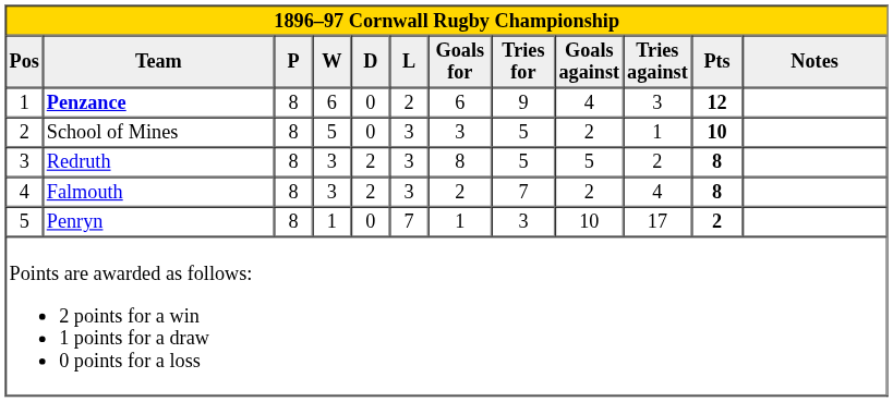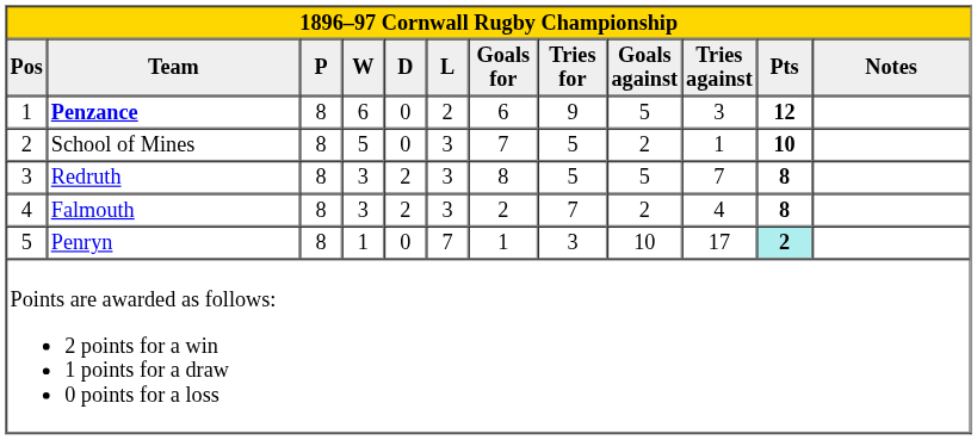 <table border="1" cellpadding="2" cellspacing="0">
 <tr bgcolor="gold">
 <th colspan=13 style="border-right:0px;";>1896–97 Cornwall Rugby Championship</th>
 </tr>
 <tr bgcolor="#efefef">
 <th width="20">Pos</th>
 <th width="180">Team</th>
 <th width="25">P</th>
 <th width="25">W</th>
 <th width="25">D</th>
 <th width="25">L</th>
 <th width="45">Goals for</th>
 <th width="45">Tries for</th>
 <th width="35">Goals against</th>
 <th width="35">Tries against</th>
 <th width="35">Pts</th>
 <th width="110">Notes</th>
 </tr>
 <tr align=center>
 <td>1</td>
 <td align=left><strong><a href='#'>Penzance</a></strong></td>
 <td>8</td>
 <td>6</td>
 <td>0</td>
 <td>2</td>
 <td>6</td>
 <td>9</td>
-<td>4</td>
+<td>5</td>
 <td>3</td>
 <td><strong>12</strong></td>
 <td></td>
 </tr>
 <tr align=center>
 <td>2</td>
 <td align=left>School of Mines</td>
 <td>8</td>
 <td>5</td>
 <td>0</td>
 <td>3</td>
-<td>3</td>
+<td>7</td>
 <td>5</td>
 <td>2</td>
 <td>1</td>
 <td><strong>10</strong></td>
 <td align=left></td>
 </tr>
 <tr align=center>
 <td>3</td>
 <td align=left><a href='#'>Redruth</a></td>
 <td>8</td>
 <td>3</td>
 <td>2</td>
 <td>3</td>
 <td>8</td>
 <td>5</td>
 <td>5</td>
-<td>2</td>
+<td>7</td>
 <td><strong>8</strong></td>
 <td></td>
 </tr>
 <tr align=center>
 <td>4</td>
 <td align=left><a href='#'>Falmouth</a></td>
 <td>8</td>
 <td>3</td>
 <td>2</td>
 <td>3</td>
 <td>2</td>
 <td>7</td>
 <td>2</td>
 <td>4</td>
 <td><strong>8</strong></td>
 <td></td>
 </tr>
 <tr align=center>
 <td>5</td>
 <td align=left><a href='#'>Penryn</a></td>
 <td>8</td>
 <td>1</td>
 <td>0</td>
 <td>7</td>
 <td>1</td>
 <td>3</td>
 <td>10</td>
 <td>17</td>
-<td><strong>2</strong></td>
+<td style="background: paleturquoise;"><strong>2</strong></td>
 <td></td>
 </tr>
 <tr>
 </tr>
 <tr bgcolor=#ffffff>
 <td colspan="13"><br>Points are awarded as follows:<ul><li>2 points for a win</li><li>1 points for a draw</li><li>0 points for a loss</li></ul></td>
 </tr>
 </table>
